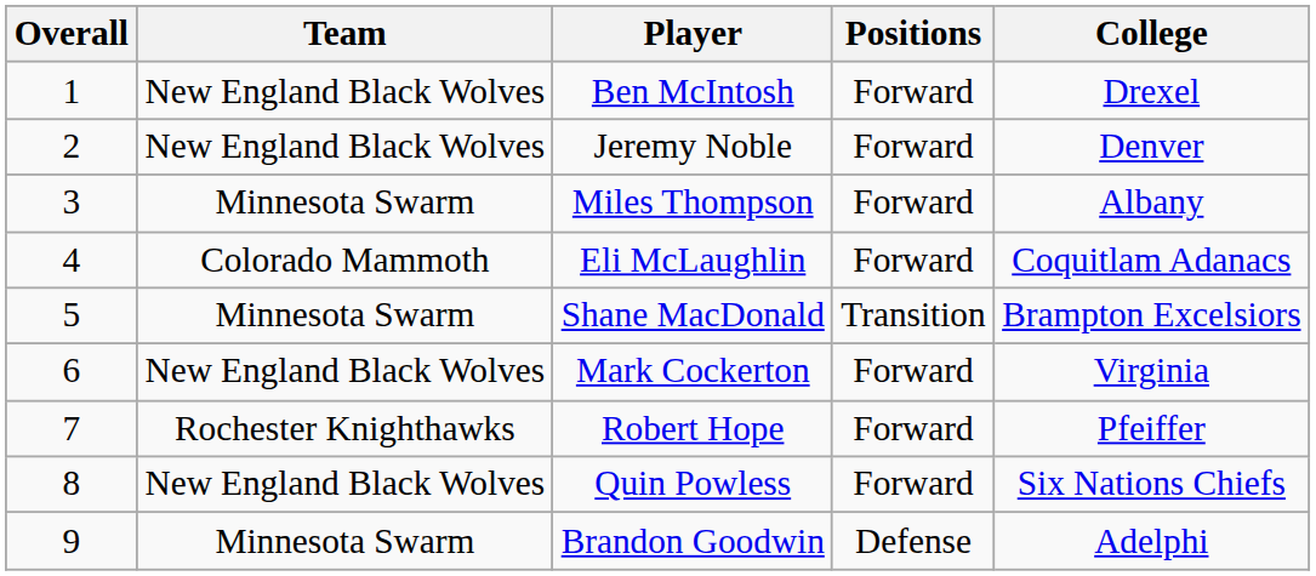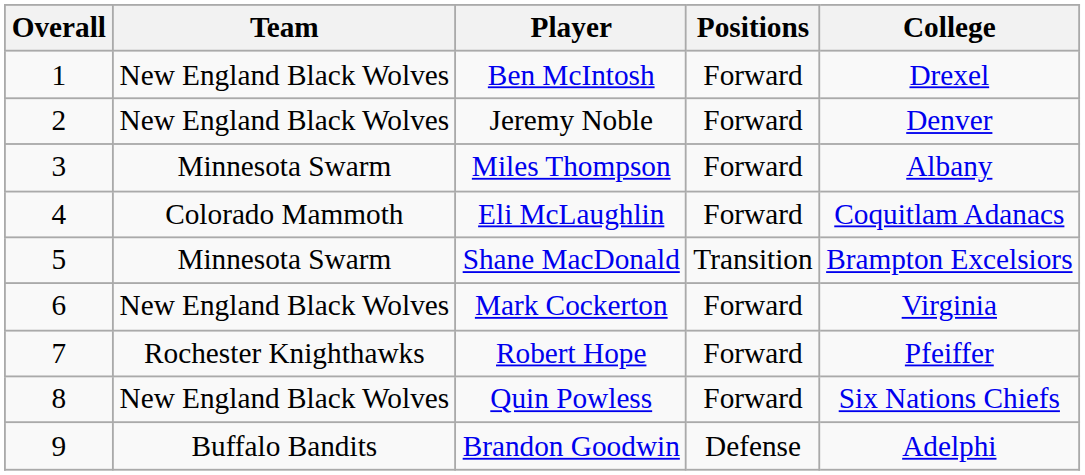 <table class="wikitable" style="text-align:center">
 <tr>
 <th>Overall</th>
 <th>Team</th>
 <th>Player</th>
 <th>Positions</th>
 <th>College</th>
 </tr>
 <tr>
 <td>1</td>
 <td>New England Black Wolves</td>
 <td><a href='#'>Ben McIntosh</a></td>
 <td>Forward</td>
 <td><a href='#'>Drexel</a></td>
 </tr>
 <tr>
 <td>2</td>
 <td>New England Black Wolves</td>
 <td>Jeremy Noble</td>
 <td>Forward</td>
 <td><a href='#'>Denver</a></td>
 </tr>
 <tr>
 <td>3</td>
 <td>Minnesota Swarm</td>
 <td><a href='#'>Miles Thompson</a></td>
 <td>Forward</td>
 <td><a href='#'>Albany</a></td>
 </tr>
 <tr>
 <td>4</td>
 <td>Colorado Mammoth</td>
 <td><a href='#'>Eli McLaughlin</a></td>
 <td>Forward</td>
 <td><a href='#'>Coquitlam Adanacs</a></td>
 </tr>
 <tr>
 <td>5</td>
 <td>Minnesota Swarm</td>
 <td><a href='#'>Shane MacDonald</a></td>
 <td>Transition</td>
 <td><a href='#'>Brampton Excelsiors</a></td>
 </tr>
 <tr>
 <td>6</td>
 <td>New England Black Wolves</td>
 <td><a href='#'>Mark Cockerton</a></td>
 <td>Forward</td>
 <td><a href='#'>Virginia</a></td>
 </tr>
 <tr>
 <td>7</td>
 <td>Rochester Knighthawks</td>
 <td><a href='#'>Robert Hope</a></td>
 <td>Forward</td>
 <td><a href='#'>Pfeiffer</a></td>
 </tr>
 <tr>
 <td>8</td>
 <td>New England Black Wolves</td>
 <td><a href='#'>Quin Powless</a></td>
 <td>Forward</td>
 <td><a href='#'>Six Nations Chiefs</a></td>
 </tr>
 <tr>
 <td>9</td>
-<td>Minnesota Swarm</td>
+<td>Buffalo Bandits</td>
 <td><a href='#'>Brandon Goodwin</a></td>
 <td>Defense</td>
 <td><a href='#'>Adelphi</a></td>
 </tr>
 </table>
